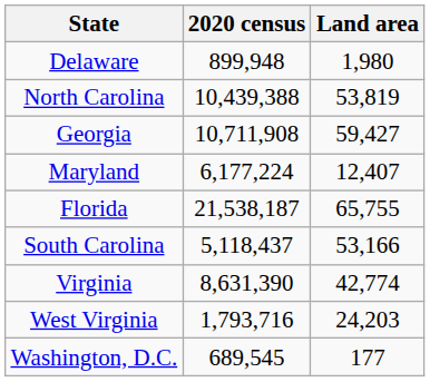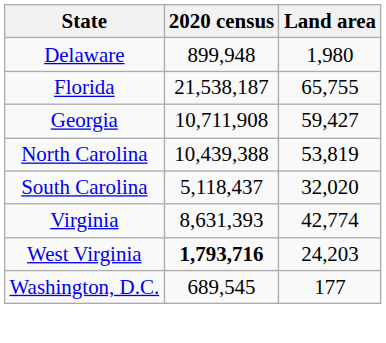 <table class="wikitable sortable" style="text-align:center">
 <tr>
 <th>State</th>
 <th>2020 census</th>
 <th>Land area</th>
 </tr>
 <tr>
 <td><a href='#'>Delaware</a></td>
 <td>899,948</td>
 <td>1,980</td>
 </tr>
 <tr>
-<td><a href='#'>North Carolina</a></td>
-<td>10,439,388</td>
-<td>53,819</td>
+<td><a href='#'>Florida</a></td>
+<td>21,538,187</td>
+<td>65,755</td>
 </tr>
 <tr>
 <td><a href='#'>Georgia</a></td>
 <td>10,711,908</td>
 <td>59,427</td>
 </tr>
 <tr>
-<td><a href='#'>Maryland</a></td>
-<td>6,177,224</td>
-<td>12,407</td>
-</tr>
-<tr>
-<td><a href='#'>Florida</a></td>
-<td>21,538,187</td>
-<td>65,755</td>
+<td><a href='#'>North Carolina</a></td>
+<td>10,439,388</td>
+<td>53,819</td>
 </tr>
 <tr>
 <td><a href='#'>South Carolina</a></td>
 <td>5,118,437</td>
-<td>53,166</td>
+<td>32,020</td>
 </tr>
 <tr>
 <td><a href='#'>Virginia</a></td>
-<td>8,631,390</td>
+<td>8,631,393</td>
 <td>42,774</td>
 </tr>
 <tr>
 <td><a href='#'>West Virginia</a></td>
-<td>1,793,716</td>
+<td><strong>1,793,716</strong></td>
 <td>24,203</td>
 </tr>
 <tr>
 <td><a href='#'>Washington, D.C.</a></td>
 <td>689,545</td>
 <td>177</td>
 </tr>
 </table>
